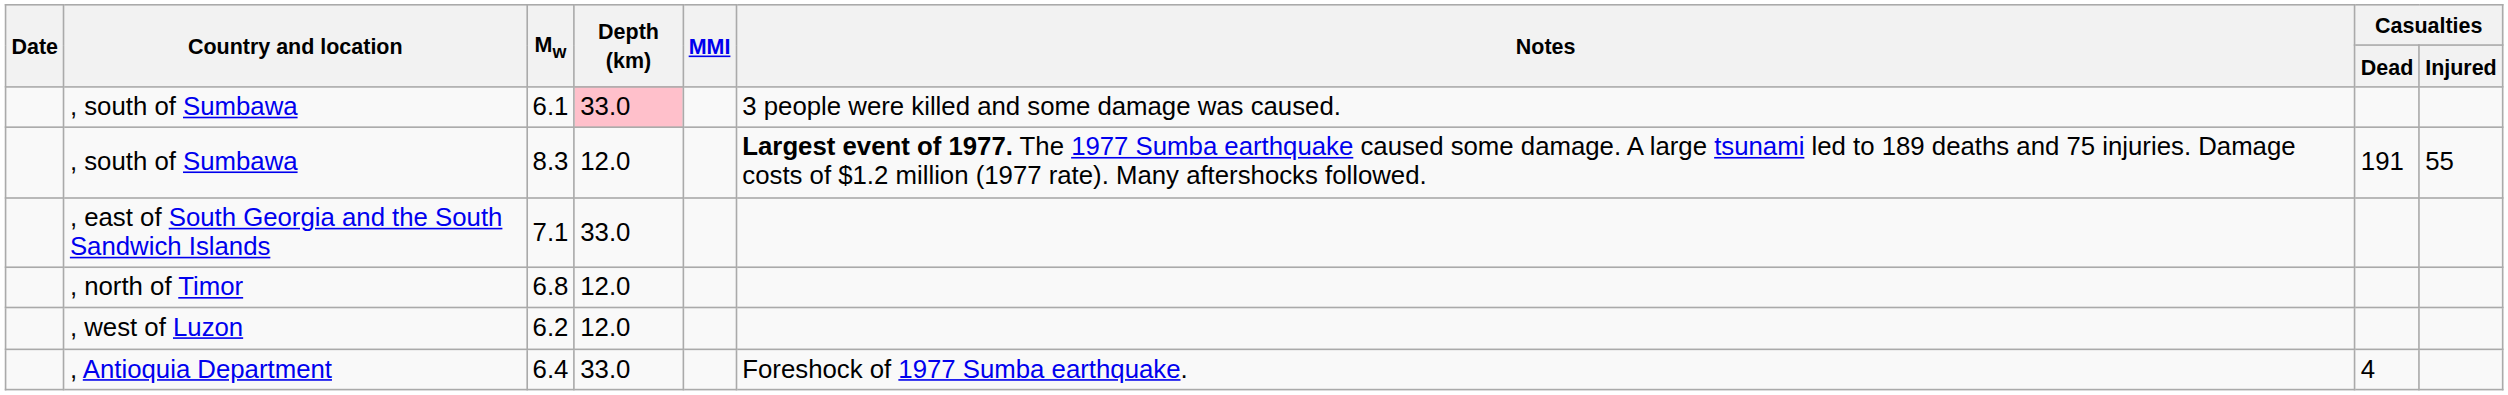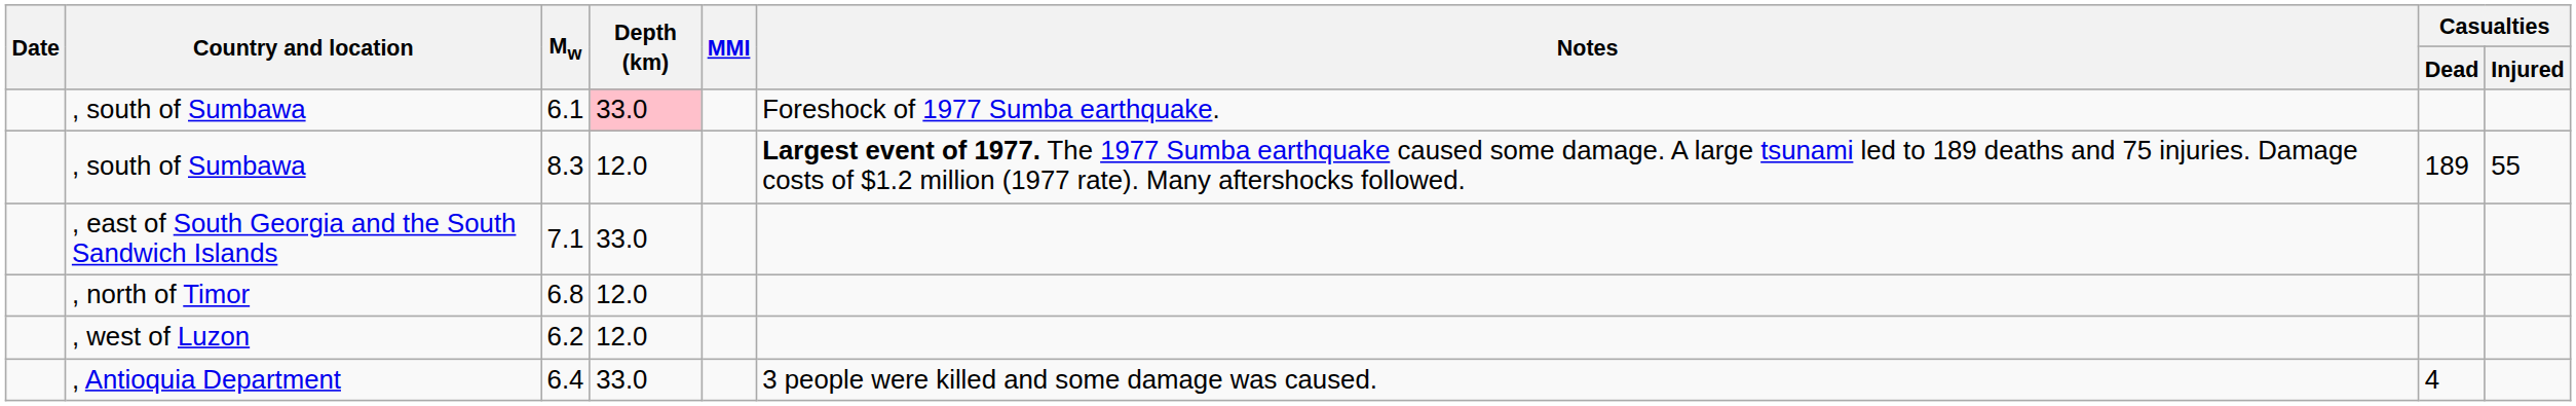 <table class="wikitable sortable sort-under" style="border:1px black; margin-left:1em;">
 <tr>
 <th rowspan="2"><small>Date</small></th>
 <th rowspan="2" style="width: 280px"><small>Country and location</small></th>
 <th rowspan="2"><small>M<sub>w</sub></small></th>
 <th rowspan="2"><small>Depth (km)</small></th>
 <th rowspan="2"><small><a href='#'>MMI</a></small></th>
 <th rowspan="2" class="unsortable"><small>Notes</small></th>
 <th colspan="2"><small>Casualties</small></th>
 </tr>
 <tr>
 <th><small>Dead</small></th>
 <th><small>Injured</small></th>
 </tr>
 <tr>
 <td></td>
 <td>, south of <a href='#'>Sumbawa</a></td>
 <td>6.1</td>
 <td style="background: pink;">33.0</td>
 <td></td>
-<td>3 people were killed and some damage was caused.</td>
+<td>Foreshock of <a href='#'>1977 Sumba earthquake</a>.</td>
 <td></td>
 <td></td>
 </tr>
 <tr>
 <td></td>
 <td>, south of <a href='#'>Sumbawa</a></td>
 <td>8.3</td>
 <td>12.0</td>
 <td></td>
 <td><strong>Largest event of 1977.</strong> The <a href='#'>1977 Sumba earthquake</a> caused some damage. A large <a href='#'>tsunami</a> led to 189 deaths and 75 injuries. Damage costs of $1.2 million (1977 rate). Many aftershocks followed.</td>
-<td>191</td>
+<td>189</td>
 <td>55</td>
 </tr>
 <tr>
 <td></td>
 <td>, east of <a href='#'>South Georgia and the South Sandwich Islands</a></td>
 <td>7.1</td>
 <td>33.0</td>
 <td></td>
 <td></td>
 <td></td>
 <td></td>
 </tr>
 <tr>
 <td></td>
 <td>, north of <a href='#'>Timor</a></td>
 <td>6.8</td>
 <td>12.0</td>
 <td></td>
 <td></td>
 <td></td>
 <td></td>
 </tr>
 <tr>
 <td></td>
 <td>, west of <a href='#'>Luzon</a></td>
 <td>6.2</td>
 <td>12.0</td>
 <td></td>
 <td></td>
 <td></td>
 <td></td>
 </tr>
 <tr>
 <td></td>
 <td>, <a href='#'>Antioquia Department</a></td>
 <td>6.4</td>
 <td>33.0</td>
 <td></td>
-<td>Foreshock of <a href='#'>1977 Sumba earthquake</a>.</td>
+<td>3 people were killed and some damage was caused.</td>
 <td>4</td>
 <td></td>
 </tr>
 </table>
